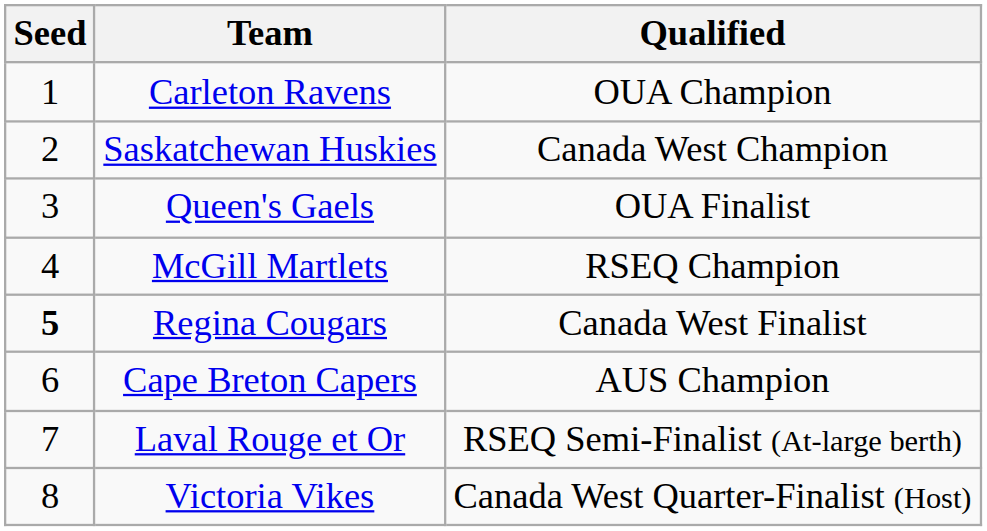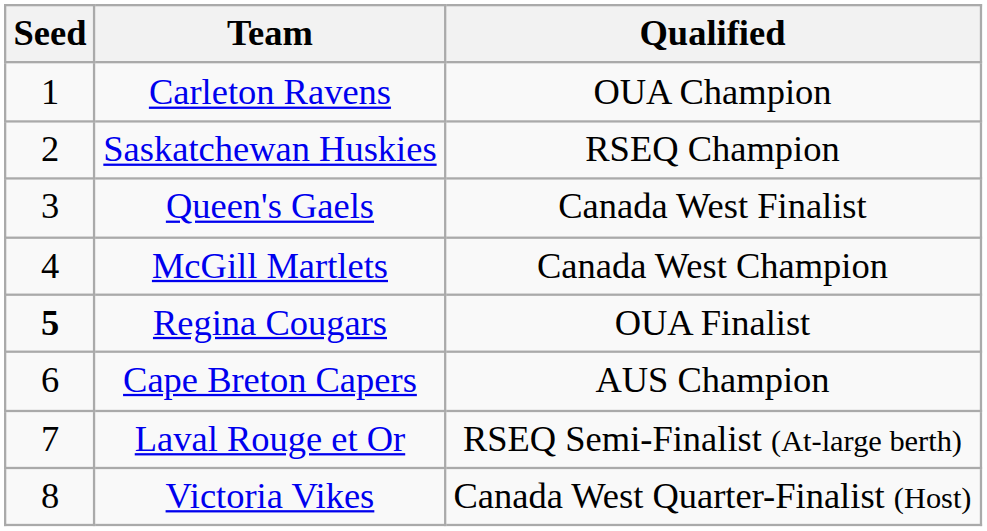 <table class="wikitable sortable" style="text-align: center;">
 <tr bgcolor="#efefef" align=center>
 <th align=left>Seed</th>
 <th align=left>Team</th>
 <th align=left>Qualified</th>
 </tr>
 <tr align=center>
 <td>1</td>
 <td><a href='#'>Carleton Ravens</a></td>
 <td>OUA Champion</td>
 </tr>
 <tr align=center>
 <td>2</td>
 <td><a href='#'>Saskatchewan Huskies</a></td>
-<td>Canada West Champion</td>
+<td>RSEQ Champion</td>
 </tr>
 <tr align=center>
 <td>3</td>
 <td><a href='#'>Queen's Gaels</a></td>
-<td>OUA Finalist</td>
+<td>Canada West Finalist</td>
 </tr>
 <tr align=center>
 <td>4</td>
 <td><a href='#'>McGill Martlets</a></td>
-<td>RSEQ Champion</td>
+<td>Canada West Champion</td>
 </tr>
 <tr align=center>
 <td><strong>5</strong></td>
 <td><a href='#'>Regina Cougars</a></td>
-<td>Canada West Finalist</td>
+<td>OUA Finalist</td>
 </tr>
 <tr align=center>
 <td>6</td>
 <td><a href='#'>Cape Breton Capers</a></td>
 <td>AUS Champion</td>
 </tr>
 <tr align=center>
 <td>7</td>
 <td><a href='#'>Laval Rouge et Or</a></td>
 <td>RSEQ Semi-Finalist <small>(At-large berth)</small></td>
 </tr>
 <tr align=center>
 <td>8</td>
 <td><a href='#'>Victoria Vikes</a></td>
 <td>Canada West Quarter-Finalist <small>(Host)</small></td>
 </tr>
 </table>
